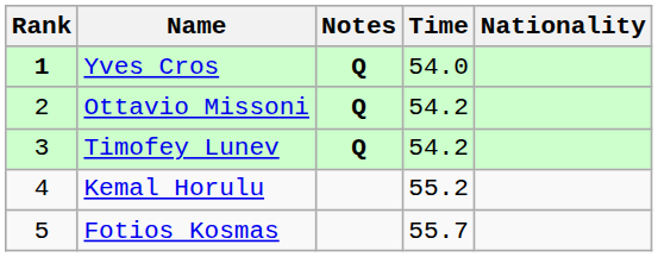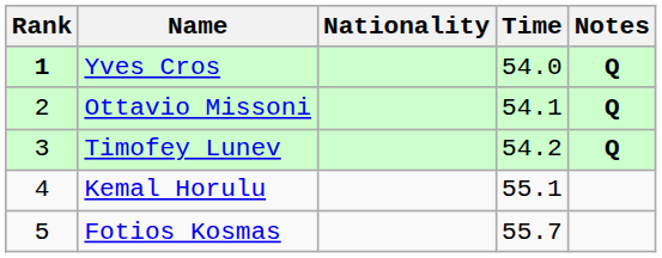 <table class="wikitable sortable" style="text-align:center">
 <tr>
 <th>Rank</th>
 <th>Name</th>
+<th>Nationality</th>
+<th>Time</th>
 <th>Notes</th>
-<th>Time</th>
-<th>Nationality</th>
 </tr>
 <tr bgcolor=ccffcc>
 <td><strong>1</strong></td>
 <td align=left><a href='#'>Yves Cros</a></td>
+<td align=left></td>
+<td>54.0</td>
 <td><strong>Q</strong></td>
-<td>54.0</td>
-<td align=left></td>
 </tr>
 <tr bgcolor=ccffcc>
 <td>2</td>
 <td align=left><a href='#'>Ottavio Missoni</a></td>
+<td align=left></td>
+<td>54.1</td>
 <td><strong>Q</strong></td>
-<td>54.2</td>
-<td align=left></td>
 </tr>
 <tr bgcolor=ccffcc>
 <td>3</td>
 <td align=left><a href='#'>Timofey Lunev</a></td>
+<td align=left></td>
+<td>54.2</td>
 <td><strong>Q</strong></td>
-<td>54.2</td>
-<td align=left></td>
 </tr>
 <tr>
 <td>4</td>
 <td align=left><a href='#'>Kemal Horulu</a></td>
+<td align=left></td>
+<td>55.1</td>
 <td></td>
-<td>55.2</td>
-<td align=left></td>
 </tr>
 <tr>
 <td>5</td>
 <td align=left><a href='#'>Fotios Kosmas</a></td>
+<td align=left></td>
+<td>55.7</td>
 <td></td>
-<td>55.7</td>
-<td align=left></td>
 </tr>
 </table>
